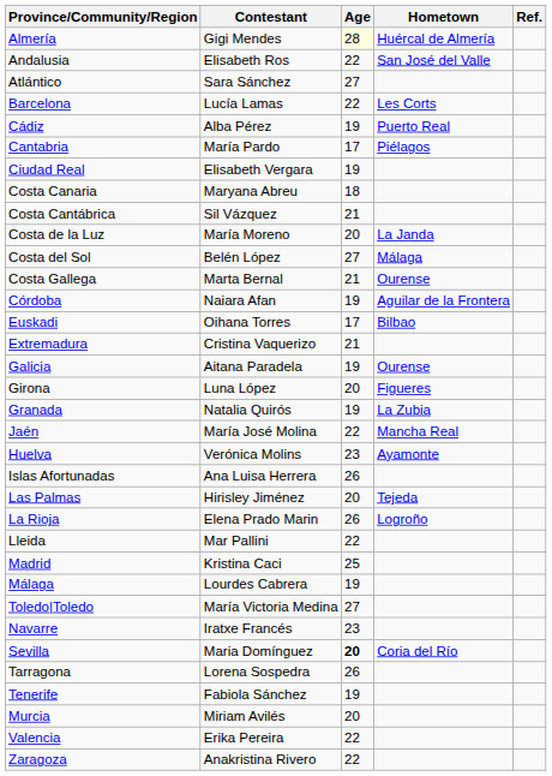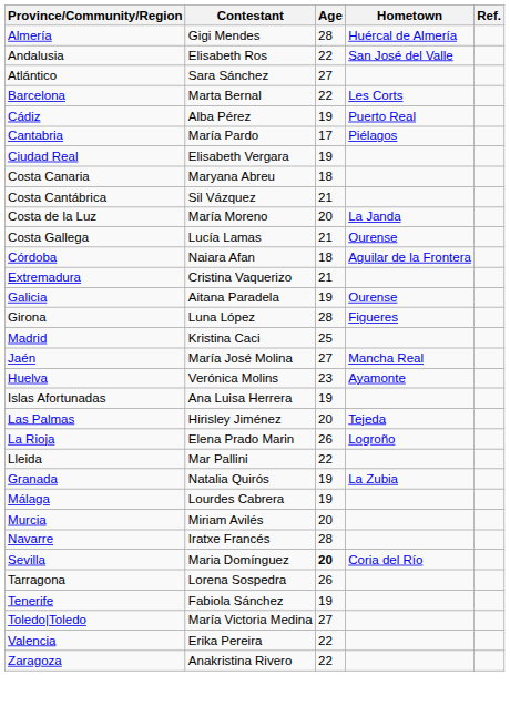 <table class="wikitable sortable static-row-numbers static-row-header-text" style="font-size: 90%">
 <tr>
 <th class=unsortable>Province/Community/Region</th>
 <th class=unsortable>Contestant</th>
 <th class=unsortable>Age</th>
 <th class=unsortable>Hometown</th>
 <th class=unsortable>Ref.</th>
 </tr>
 <tr>
 <td><a href='#'>Almería</a></td>
 <td>Gigi Mendes</td>
-<td style="background: lightyellow;">28</td>
+<td>28</td>
 <td><a href='#'>Huércal de Almería</a></td>
 <td></td>
 </tr>
 <tr>
 <td>Andalusia</td>
 <td>Elisabeth Ros</td>
 <td>22</td>
 <td><a href='#'>San José del Valle</a></td>
 <td></td>
 </tr>
 <tr>
 <td>Atlántico</td>
 <td>Sara Sánchez</td>
 <td>27</td>
 <td></td>
 <td></td>
 </tr>
 <tr>
 <td><a href='#'>Barcelona</a></td>
-<td>Lucía Lamas</td>
+<td>Marta Bernal</td>
 <td>22</td>
 <td><a href='#'>Les Corts</a></td>
 <td></td>
 </tr>
 <tr>
 <td><a href='#'>Cádiz</a></td>
 <td>Alba Pérez</td>
 <td>19</td>
 <td><a href='#'>Puerto Real</a></td>
 <td></td>
 </tr>
 <tr>
 <td><a href='#'>Cantabria</a></td>
 <td>María Pardo</td>
 <td>17</td>
 <td><a href='#'>Piélagos</a></td>
 <td></td>
 </tr>
 <tr>
 <td><a href='#'>Ciudad Real</a></td>
 <td>Elisabeth Vergara</td>
 <td>19</td>
 <td></td>
 <td></td>
 </tr>
 <tr>
 <td>Costa Canaria</td>
 <td>Maryana Abreu</td>
 <td>18</td>
 <td></td>
 <td></td>
 </tr>
 <tr>
 <td>Costa Cantábrica</td>
 <td>Sil Vázquez</td>
 <td>21</td>
 <td></td>
 <td></td>
 </tr>
 <tr>
 <td>Costa de la Luz</td>
 <td>María Moreno</td>
 <td>20</td>
 <td><a href='#'>La Janda</a></td>
 <td></td>
 </tr>
 <tr>
-<td>Costa del Sol</td>
-<td>Belén López</td>
-<td>27</td>
-<td><a href='#'>Málaga</a></td>
-<td></td>
-</tr>
-<tr>
 <td>Costa Gallega</td>
-<td>Marta Bernal</td>
+<td>Lucía Lamas</td>
 <td>21</td>
 <td><a href='#'>Ourense</a></td>
 <td></td>
 </tr>
 <tr>
 <td><a href='#'>Córdoba</a></td>
 <td>Naiara Afan</td>
-<td>19</td>
+<td>18</td>
 <td><a href='#'>Aguilar de la Frontera</a></td>
-<td></td>
-</tr>
-<tr>
-<td><a href='#'>Euskadi</a></td>
-<td>Oihana Torres</td>
-<td>17</td>
-<td><a href='#'>Bilbao</a></td>
 <td></td>
 </tr>
 <tr>
 <td><a href='#'>Extremadura</a></td>
 <td>Cristina Vaquerizo</td>
 <td>21</td>
 <td></td>
 <td></td>
 </tr>
 <tr>
 <td><a href='#'>Galicia</a></td>
 <td>Aitana Paradela</td>
 <td>19</td>
 <td><a href='#'>Ourense</a></td>
 <td></td>
 </tr>
 <tr>
 <td>Girona</td>
 <td>Luna López</td>
-<td>20</td>
+<td>28</td>
 <td><a href='#'>Figueres</a></td>
 <td></td>
 </tr>
 <tr>
-<td><a href='#'>Granada</a></td>
-<td>Natalia Quirós</td>
-<td>19</td>
-<td><a href='#'>La Zubia</a></td>
+<td><a href='#'>Madrid</a></td>
+<td>Kristina Caci</td>
+<td>25</td>
+<td></td>
 <td></td>
 </tr>
 <tr>
 <td><a href='#'>Jaén</a></td>
 <td>María José Molina</td>
-<td>22</td>
+<td>27</td>
 <td><a href='#'>Mancha Real</a></td>
 <td></td>
 </tr>
 <tr>
 <td><a href='#'>Huelva</a></td>
 <td>Verónica Molins</td>
 <td>23</td>
 <td><a href='#'>Ayamonte</a></td>
 <td></td>
 </tr>
 <tr>
 <td>Islas Afortunadas</td>
 <td>Ana Luisa Herrera</td>
-<td>26</td>
+<td>19</td>
 <td></td>
 <td></td>
 </tr>
 <tr>
 <td><a href='#'>Las Palmas</a></td>
 <td>Hirisley Jiménez</td>
 <td>20</td>
 <td><a href='#'>Tejeda</a></td>
 <td></td>
 </tr>
 <tr>
 <td><a href='#'>La Rioja</a></td>
 <td>Elena Prado Marin</td>
 <td>26</td>
 <td><a href='#'>Logroño</a></td>
 <td></td>
 </tr>
 <tr>
 <td>Lleida</td>
 <td>Mar Pallini</td>
 <td>22</td>
 <td></td>
 <td></td>
 </tr>
 <tr>
-<td><a href='#'>Madrid</a></td>
-<td>Kristina Caci</td>
-<td>25</td>
-<td></td>
+<td><a href='#'>Granada</a></td>
+<td>Natalia Quirós</td>
+<td>19</td>
+<td><a href='#'>La Zubia</a></td>
 <td></td>
 </tr>
 <tr>
 <td><a href='#'>Málaga</a></td>
 <td>Lourdes Cabrera</td>
 <td>19</td>
 <td></td>
 <td></td>
 </tr>
 <tr>
-<td><a href='#'>Toledo|Toledo</a></td>
-<td>María Victoria Medina</td>
-<td>27</td>
+<td><a href='#'>Murcia</a></td>
+<td>Miriam Avilés</td>
+<td>20</td>
 <td></td>
 <td></td>
 </tr>
 <tr>
 <td><a href='#'>Navarre</a></td>
 <td>Iratxe Francés</td>
-<td>23</td>
+<td>28</td>
 <td></td>
 <td></td>
 </tr>
 <tr>
 <td><a href='#'>Sevilla</a></td>
 <td>Maria Domínguez</td>
 <td><strong>20</strong></td>
 <td><a href='#'>Coria del Río</a></td>
 <td></td>
 </tr>
 <tr>
 <td>Tarragona</td>
 <td>Lorena Sospedra</td>
 <td>26</td>
 <td></td>
 <td></td>
 </tr>
 <tr>
 <td><a href='#'>Tenerife</a></td>
 <td>Fabiola Sánchez</td>
 <td>19</td>
 <td></td>
 <td></td>
 </tr>
 <tr>
-<td><a href='#'>Murcia</a></td>
-<td>Miriam Avilés</td>
-<td>20</td>
+<td><a href='#'>Toledo|Toledo</a></td>
+<td>María Victoria Medina</td>
+<td>27</td>
 <td></td>
 <td></td>
 </tr>
 <tr>
 <td><a href='#'>Valencia</a></td>
 <td>Erika Pereira</td>
 <td>22</td>
 <td></td>
 <td></td>
 </tr>
 <tr>
 <td><a href='#'>Zaragoza</a></td>
 <td>Anakristina Rivero</td>
 <td>22</td>
 <td></td>
 <td></td>
 </tr>
 </table>
